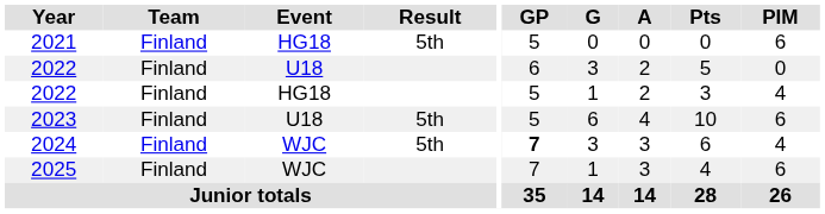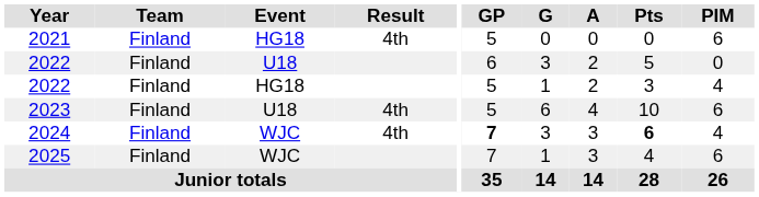 <table border="0" cellpadding="1" cellspacing="0" ID="Table3" style="text-align:center; width:40em">
 <tr bgcolor="#e0e0e0">
 <th>Year</th>
 <th>Team</th>
 <th>Event</th>
 <th>Result</th>
 <th rowspan="99" bgcolor="#ffffff"></th>
 <th>GP</th>
 <th>G</th>
 <th>A</th>
 <th>Pts</th>
 <th>PIM</th>
 </tr>
 <tr>
 <td><a href='#'>2021</a></td>
 <td><a href='#'>Finland</a></td>
 <td><a href='#'>HG18</a></td>
-<td>5th</td>
+<td>4th</td>
 <td>5</td>
 <td>0</td>
 <td>0</td>
 <td>0</td>
 <td>6</td>
 </tr>
 <tr bgcolor="#f0f0f0">
 <td><a href='#'>2022</a></td>
 <td>Finland</td>
 <td><a href='#'>U18</a></td>
 <td></td>
 <td>6</td>
 <td>3</td>
 <td>2</td>
 <td>5</td>
 <td>0</td>
 </tr>
 <tr>
 <td><a href='#'>2022</a></td>
 <td>Finland</td>
 <td>HG18</td>
 <td></td>
 <td>5</td>
 <td>1</td>
 <td>2</td>
 <td>3</td>
 <td>4</td>
 </tr>
 <tr bgcolor="#f0f0f0">
 <td><a href='#'>2023</a></td>
 <td>Finland</td>
 <td>U18</td>
-<td>5th</td>
+<td>4th</td>
 <td>5</td>
 <td>6</td>
 <td>4</td>
 <td>10</td>
 <td>6</td>
 </tr>
 <tr>
 <td><a href='#'>2024</a></td>
 <td><a href='#'>Finland</a></td>
 <td><a href='#'>WJC</a></td>
-<td>5th</td>
+<td>4th</td>
 <td><strong>7</strong></td>
 <td>3</td>
 <td>3</td>
-<td>6</td>
+<td><strong>6</strong></td>
 <td>4</td>
 </tr>
 <tr bgcolor="#f0f0f0">
 <td><a href='#'>2025</a></td>
 <td>Finland</td>
 <td>WJC</td>
 <td></td>
 <td>7</td>
 <td>1</td>
 <td>3</td>
 <td>4</td>
 <td>6</td>
 </tr>
 <tr bgcolor="#e0e0e0">
 <th colspan="4">Junior totals</th>
 <th>35</th>
 <th>14</th>
 <th>14</th>
 <th>28</th>
 <th>26</th>
 </tr>
 </table>
